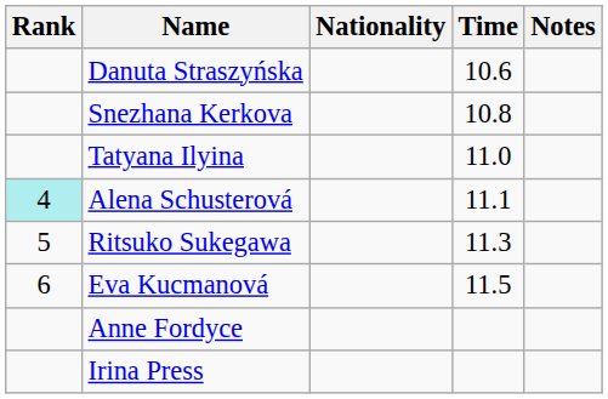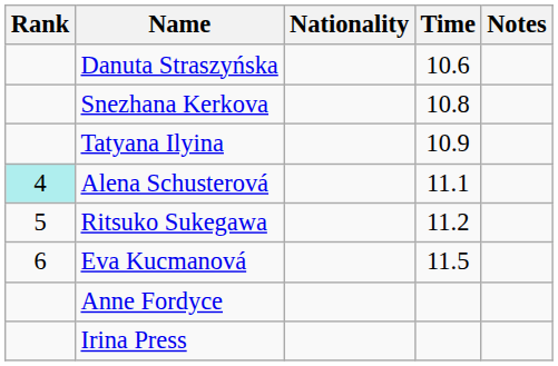 <table class="wikitable sortable" style="text-align:center">
 <tr>
 <th>Rank</th>
 <th>Name</th>
 <th>Nationality</th>
 <th>Time</th>
 <th>Notes</th>
 </tr>
 <tr>
 <td></td>
 <td align=left><a href='#'>Danuta Straszyńska</a></td>
 <td align=left></td>
 <td>10.6</td>
 <td></td>
 </tr>
 <tr>
 <td></td>
 <td align=left><a href='#'>Snezhana Kerkova</a></td>
 <td align=left></td>
 <td>10.8</td>
 <td></td>
 </tr>
 <tr>
 <td></td>
 <td align=left><a href='#'>Tatyana Ilyina</a></td>
 <td align=left></td>
-<td>11.0</td>
+<td>10.9</td>
 <td></td>
 </tr>
 <tr>
 <td style="background: paleturquoise;">4</td>
 <td align=left><a href='#'>Alena Schusterová</a></td>
 <td align=left></td>
 <td>11.1</td>
 <td></td>
 </tr>
 <tr>
 <td>5</td>
 <td align=left><a href='#'>Ritsuko Sukegawa</a></td>
 <td align=left></td>
-<td>11.3</td>
+<td>11.2</td>
 <td></td>
 </tr>
 <tr>
 <td>6</td>
 <td align=left><a href='#'>Eva Kucmanová</a></td>
 <td align=left></td>
 <td>11.5</td>
 <td></td>
 </tr>
 <tr>
 <td></td>
 <td align=left><a href='#'>Anne Fordyce</a></td>
 <td align=left></td>
 <td></td>
 <td></td>
 </tr>
 <tr>
 <td></td>
 <td align=left><a href='#'>Irina Press</a></td>
 <td align=left></td>
 <td></td>
 <td></td>
 </tr>
 </table>
